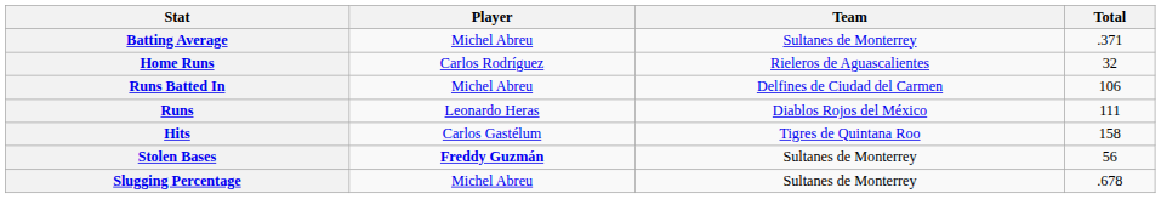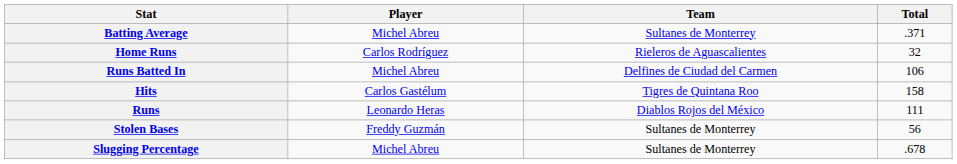 <table class="wikitable" style="text-align:center;">
 <tr>
 <th scope="col" width="12%">Stat</th>
 <th scope="col" width="10%">Player</th>
 <th scope="col" width="15%">Team</th>
 <th scope="col" width="3%">Total</th>
 </tr>
 <tr>
 <th scope="row" style="text-align:center;"><a href='#'>Batting Average</a></th>
 <td> <a href='#'>Michel Abreu</a></td>
 <td><a href='#'>Sultanes de Monterrey</a></td>
 <td>.371</td>
 </tr>
 <tr>
 <th scope="row" style="text-align:center;"><a href='#'>Home Runs</a></th>
 <td> <a href='#'>Carlos Rodríguez</a></td>
 <td><a href='#'>Rieleros de Aguascalientes</a></td>
 <td>32</td>
 </tr>
 <tr>
 <th scope="row" style="text-align:center;"><a href='#'>Runs Batted In</a></th>
 <td> <a href='#'>Michel Abreu</a></td>
 <td><a href='#'>Delfines de Ciudad del Carmen</a></td>
 <td>106</td>
 </tr>
 <tr>
+<th scope="row" style="text-align:center;"><a href='#'>Hits</a></th>
+<td> <a href='#'>Carlos Gastélum</a></td>
+<td><a href='#'>Tigres de Quintana Roo</a></td>
+<td>158</td>
+</tr>
+<tr>
 <th scope="row" style="text-align:center;"><a href='#'>Runs</a></th>
 <td> <a href='#'>Leonardo Heras</a></td>
 <td><a href='#'>Diablos Rojos del México</a></td>
 <td>111</td>
 </tr>
 <tr>
-<th scope="row" style="text-align:center;"><a href='#'>Hits</a></th>
-<td> <a href='#'>Carlos Gastélum</a></td>
-<td><a href='#'>Tigres de Quintana Roo</a></td>
-<td>158</td>
-</tr>
-<tr>
 <th scope="row" style="text-align:center;"><a href='#'>Stolen Bases</a></th>
-<td><strong> <a href='#'>Freddy Guzmán</a></strong></td>
+<td> <a href='#'>Freddy Guzmán</a></td>
 <td>Sultanes de Monterrey</td>
 <td>56</td>
 </tr>
 <tr>
 <th scope="row" style="text-align:center;"><a href='#'>Slugging Percentage</a></th>
 <td> <a href='#'>Michel Abreu</a></td>
 <td>Sultanes de Monterrey</td>
 <td>.678</td>
 </tr>
 </table>
